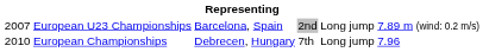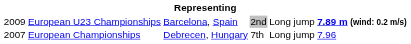 <table>
 <tr>
 <th colspan="6">Representing </th>
 </tr>
 <tr>
-<td>2007</td>
+<td>2009</td>
 <td><a href='#'>European U23 Championships</a></td>
 <td><a href='#'>Barcelona</a>, <a href='#'>Spain</a></td>
 <td bgcolor=silver>2nd</td>
 <td>Long jump</td>
-<td><a href='#'>7.89 m</a> <small>(wind: 0.2 m/s)</small></td>
+<td><strong><a href='#'>7.89 m</a> <small>(wind: 0.2 m/s)</small></strong></td>
 </tr>
 <tr>
-<td>2010</td>
+<td>2007</td>
 <td><a href='#'>European Championships</a></td>
 <td><a href='#'>Debrecen</a>, <a href='#'>Hungary</a></td>
 <td>7th</td>
 <td>Long jump</td>
 <td><a href='#'>7.96</a></td>
 </tr>
 </table>
